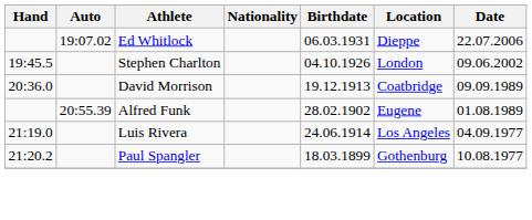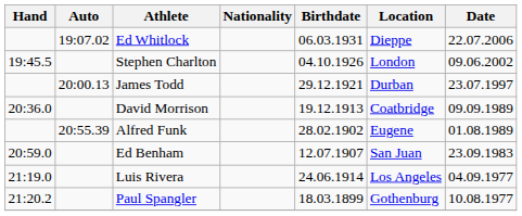 <table class="wikitable">
 <tr>
 <th>Hand</th>
 <th>Auto</th>
 <th>Athlete</th>
 <th>Nationality</th>
 <th>Birthdate</th>
 <th>Location</th>
 <th>Date</th>
 </tr>
 <tr>
 <td></td>
 <td>19:07.02</td>
 <td><a href='#'>Ed Whitlock</a></td>
 <td></td>
 <td>06.03.1931</td>
 <td><a href='#'>Dieppe</a></td>
 <td>22.07.2006</td>
 </tr>
 <tr>
 <td>19:45.5</td>
 <td></td>
 <td>Stephen Charlton</td>
 <td></td>
 <td>04.10.1926</td>
 <td><a href='#'>London</a></td>
 <td>09.06.2002</td>
 </tr>
 <tr>
+<td></td>
+<td>20:00.13</td>
+<td>James Todd</td>
+<td></td>
+<td>29.12.1921</td>
+<td><a href='#'>Durban</a></td>
+<td>23.07.1997</td>
+</tr>
+<tr>
 <td>20:36.0</td>
 <td></td>
 <td>David Morrison</td>
 <td></td>
 <td>19.12.1913</td>
 <td><a href='#'>Coatbridge</a></td>
 <td>09.09.1989</td>
 </tr>
 <tr>
 <td></td>
 <td>20:55.39</td>
 <td>Alfred Funk</td>
 <td></td>
 <td>28.02.1902</td>
 <td><a href='#'>Eugene</a></td>
 <td>01.08.1989</td>
+</tr>
+<tr>
+<td>20:59.0</td>
+<td></td>
+<td>Ed Benham</td>
+<td></td>
+<td>12.07.1907</td>
+<td><a href='#'>San Juan</a></td>
+<td>23.09.1983</td>
 </tr>
 <tr>
 <td>21:19.0</td>
 <td></td>
 <td>Luis Rivera</td>
 <td></td>
 <td>24.06.1914</td>
 <td><a href='#'>Los Angeles</a></td>
 <td>04.09.1977</td>
 </tr>
 <tr>
 <td>21:20.2</td>
 <td></td>
 <td><a href='#'>Paul Spangler</a></td>
 <td></td>
 <td>18.03.1899</td>
 <td><a href='#'>Gothenburg</a></td>
 <td>10.08.1977</td>
 </tr>
 <tr>
 </tr>
 </table>
